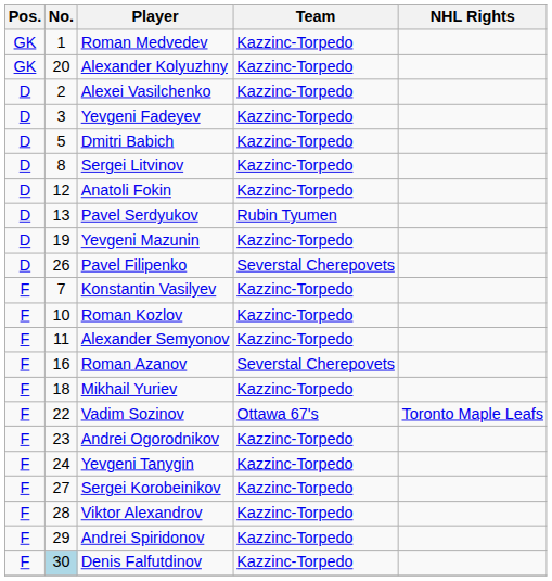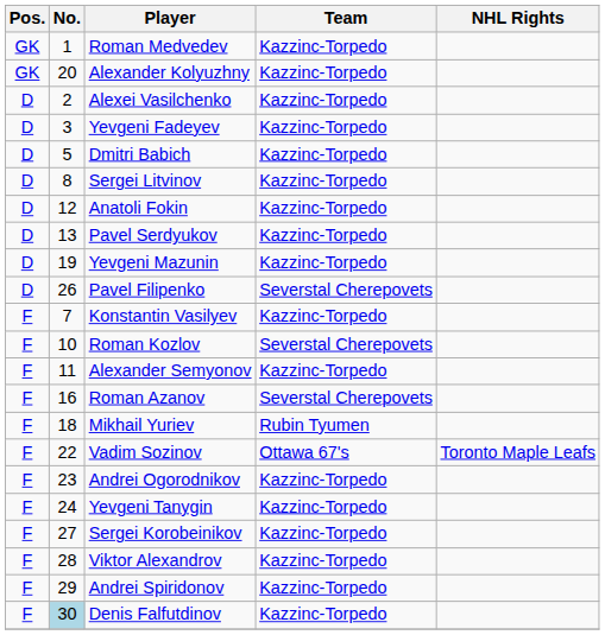 <table class="wikitable sortable">
 <tr>
 <th>Pos.</th>
 <th>No.</th>
 <th>Player</th>
 <th>Team</th>
 <th>NHL Rights</th>
 </tr>
 <tr>
 <td style="text-align:center;"><a href='#'>GK</a></td>
 <td style="text-align:center;">1</td>
 <td><a href='#'>Roman Medvedev</a></td>
 <td> <a href='#'>Kazzinc-Torpedo</a></td>
 <td></td>
 </tr>
 <tr>
 <td style="text-align:center;"><a href='#'>GK</a></td>
 <td style="text-align:center;">20</td>
 <td><a href='#'>Alexander Kolyuzhny</a></td>
 <td> <a href='#'>Kazzinc-Torpedo</a></td>
 <td></td>
 </tr>
 <tr>
 <td style="text-align:center;"><a href='#'>D</a></td>
 <td style="text-align:center;">2</td>
 <td><a href='#'>Alexei Vasilchenko</a></td>
 <td> <a href='#'>Kazzinc-Torpedo</a></td>
 <td></td>
 </tr>
 <tr>
 <td style="text-align:center;"><a href='#'>D</a></td>
 <td style="text-align:center;">3</td>
 <td><a href='#'>Yevgeni Fadeyev</a></td>
 <td> <a href='#'>Kazzinc-Torpedo</a></td>
 <td></td>
 </tr>
 <tr>
 <td style="text-align:center;"><a href='#'>D</a></td>
 <td style="text-align:center;">5</td>
 <td><a href='#'>Dmitri Babich</a></td>
 <td> <a href='#'>Kazzinc-Torpedo</a></td>
 <td></td>
 </tr>
 <tr>
 <td style="text-align:center;"><a href='#'>D</a></td>
 <td style="text-align:center;">8</td>
 <td><a href='#'>Sergei Litvinov</a></td>
 <td> <a href='#'>Kazzinc-Torpedo</a></td>
 <td></td>
 </tr>
 <tr>
 <td style="text-align:center;"><a href='#'>D</a></td>
 <td style="text-align:center;">12</td>
 <td><a href='#'>Anatoli Fokin</a></td>
 <td> <a href='#'>Kazzinc-Torpedo</a></td>
 <td></td>
 </tr>
 <tr>
 <td style="text-align:center;"><a href='#'>D</a></td>
 <td style="text-align:center;">13</td>
 <td><a href='#'>Pavel Serdyukov</a></td>
-<td> <a href='#'>Rubin Tyumen</a></td>
+<td> <a href='#'>Kazzinc-Torpedo</a></td>
 <td></td>
 </tr>
 <tr>
 <td style="text-align:center;"><a href='#'>D</a></td>
 <td style="text-align:center;">19</td>
 <td><a href='#'>Yevgeni Mazunin</a></td>
 <td> <a href='#'>Kazzinc-Torpedo</a></td>
 <td></td>
 </tr>
 <tr>
 <td style="text-align:center;"><a href='#'>D</a></td>
 <td style="text-align:center;">26</td>
 <td><a href='#'>Pavel Filipenko</a></td>
 <td> <a href='#'>Severstal Cherepovets</a></td>
 <td></td>
 </tr>
 <tr>
 <td style="text-align:center;"><a href='#'>F</a></td>
 <td style="text-align:center;">7</td>
 <td><a href='#'>Konstantin Vasilyev</a></td>
 <td> <a href='#'>Kazzinc-Torpedo</a></td>
 <td></td>
 </tr>
 <tr>
 <td style="text-align:center;"><a href='#'>F</a></td>
 <td style="text-align:center;">10</td>
 <td><a href='#'>Roman Kozlov</a></td>
-<td> <a href='#'>Kazzinc-Torpedo</a></td>
+<td> <a href='#'>Severstal Cherepovets</a></td>
 <td></td>
 </tr>
 <tr>
 <td style="text-align:center;"><a href='#'>F</a></td>
 <td style="text-align:center;">11</td>
 <td><a href='#'>Alexander Semyonov</a></td>
 <td> <a href='#'>Kazzinc-Torpedo</a></td>
 <td></td>
 </tr>
 <tr>
 <td style="text-align:center;"><a href='#'>F</a></td>
 <td style="text-align:center;">16</td>
 <td><a href='#'>Roman Azanov</a></td>
 <td> <a href='#'>Severstal Cherepovets</a></td>
 <td></td>
 </tr>
 <tr>
 <td style="text-align:center;"><a href='#'>F</a></td>
 <td style="text-align:center;">18</td>
 <td><a href='#'>Mikhail Yuriev</a></td>
-<td> <a href='#'>Kazzinc-Torpedo</a></td>
+<td> <a href='#'>Rubin Tyumen</a></td>
 <td></td>
 </tr>
 <tr>
 <td style="text-align:center;"><a href='#'>F</a></td>
 <td style="text-align:center;">22</td>
 <td><a href='#'>Vadim Sozinov</a></td>
 <td> <a href='#'>Ottawa 67's</a></td>
 <td><a href='#'>Toronto Maple Leafs</a></td>
 </tr>
 <tr>
 <td style="text-align:center;"><a href='#'>F</a></td>
 <td style="text-align:center;">23</td>
 <td><a href='#'>Andrei Ogorodnikov</a></td>
 <td> <a href='#'>Kazzinc-Torpedo</a></td>
 <td></td>
 </tr>
 <tr>
 <td style="text-align:center;"><a href='#'>F</a></td>
 <td style="text-align:center;">24</td>
 <td><a href='#'>Yevgeni Tanygin</a></td>
 <td> <a href='#'>Kazzinc-Torpedo</a></td>
 <td></td>
 </tr>
 <tr>
 <td style="text-align:center;"><a href='#'>F</a></td>
 <td style="text-align:center;">27</td>
 <td><a href='#'>Sergei Korobeinikov</a></td>
 <td> <a href='#'>Kazzinc-Torpedo</a></td>
 <td></td>
 </tr>
 <tr>
 <td style="text-align:center;"><a href='#'>F</a></td>
 <td style="text-align:center;">28</td>
 <td><a href='#'>Viktor Alexandrov</a></td>
 <td> <a href='#'>Kazzinc-Torpedo</a></td>
 <td></td>
 </tr>
 <tr>
 <td style="text-align:center;"><a href='#'>F</a></td>
 <td style="text-align:center;">29</td>
 <td><a href='#'>Andrei Spiridonov</a></td>
 <td> <a href='#'>Kazzinc-Torpedo</a></td>
 <td></td>
 </tr>
 <tr>
 <td style="text-align:center;"><a href='#'>F</a></td>
 <td style="background: lightblue; text-align:center;">30</td>
 <td><a href='#'>Denis Falfutdinov</a></td>
 <td> <a href='#'>Kazzinc-Torpedo</a></td>
 <td></td>
 </tr>
 <tr>
 </tr>
 </table>
